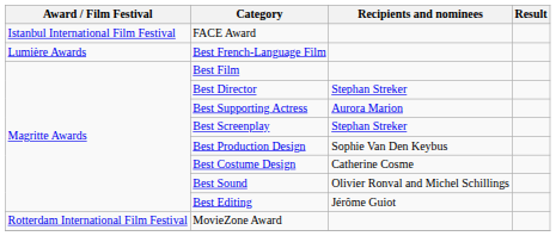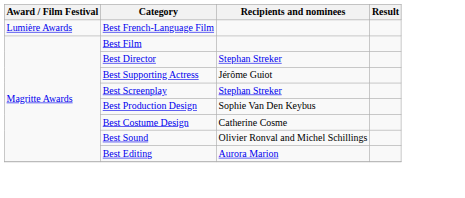 <table class="wikitable plainrowheaders sortable">
 <tr style="background:#ccc; text-align:center;">
 <th scope="col">Award / Film Festival</th>
 <th scope="col">Category</th>
 <th scope="col">Recipients and nominees</th>
 <th scope="col">Result</th>
-</tr>
-<tr>
-<td><a href='#'>Istanbul International Film Festival</a></td>
-<td>FACE Award</td>
-<td></td>
-<td></td>
 </tr>
 <tr>
 <td><a href='#'>Lumière Awards</a></td>
 <td><a href='#'>Best French-Language Film</a></td>
 <td></td>
 <td></td>
 </tr>
 <tr>
 <td rowspan=8><a href='#'>Magritte Awards</a></td>
 <td><a href='#'>Best Film</a></td>
 <td></td>
 <td></td>
 </tr>
 <tr>
 <td><a href='#'>Best Director</a></td>
 <td><a href='#'>Stephan Streker</a></td>
 <td></td>
 </tr>
 <tr>
 <td><a href='#'>Best Supporting Actress</a></td>
-<td><a href='#'>Aurora Marion</a></td>
+<td>Jérôme Guiot</td>
 <td></td>
 </tr>
 <tr>
 <td><a href='#'>Best Screenplay</a></td>
 <td><a href='#'>Stephan Streker</a></td>
 <td></td>
 </tr>
 <tr>
 <td><a href='#'>Best Production Design</a></td>
 <td>Sophie Van Den Keybus</td>
 <td></td>
 </tr>
 <tr>
 <td><a href='#'>Best Costume Design</a></td>
 <td>Catherine Cosme</td>
 <td></td>
 </tr>
 <tr>
 <td><a href='#'>Best Sound</a></td>
 <td>Olivier Ronval and Michel Schillings</td>
 <td></td>
 </tr>
 <tr>
 <td><a href='#'>Best Editing</a></td>
-<td>Jérôme Guiot</td>
-<td></td>
-</tr>
-<tr>
-<td><a href='#'>Rotterdam International Film Festival</a></td>
-<td>MovieZone Award</td>
-<td></td>
+<td><a href='#'>Aurora Marion</a></td>
 <td></td>
 </tr>
 <tr>
 </tr>
 </table>
